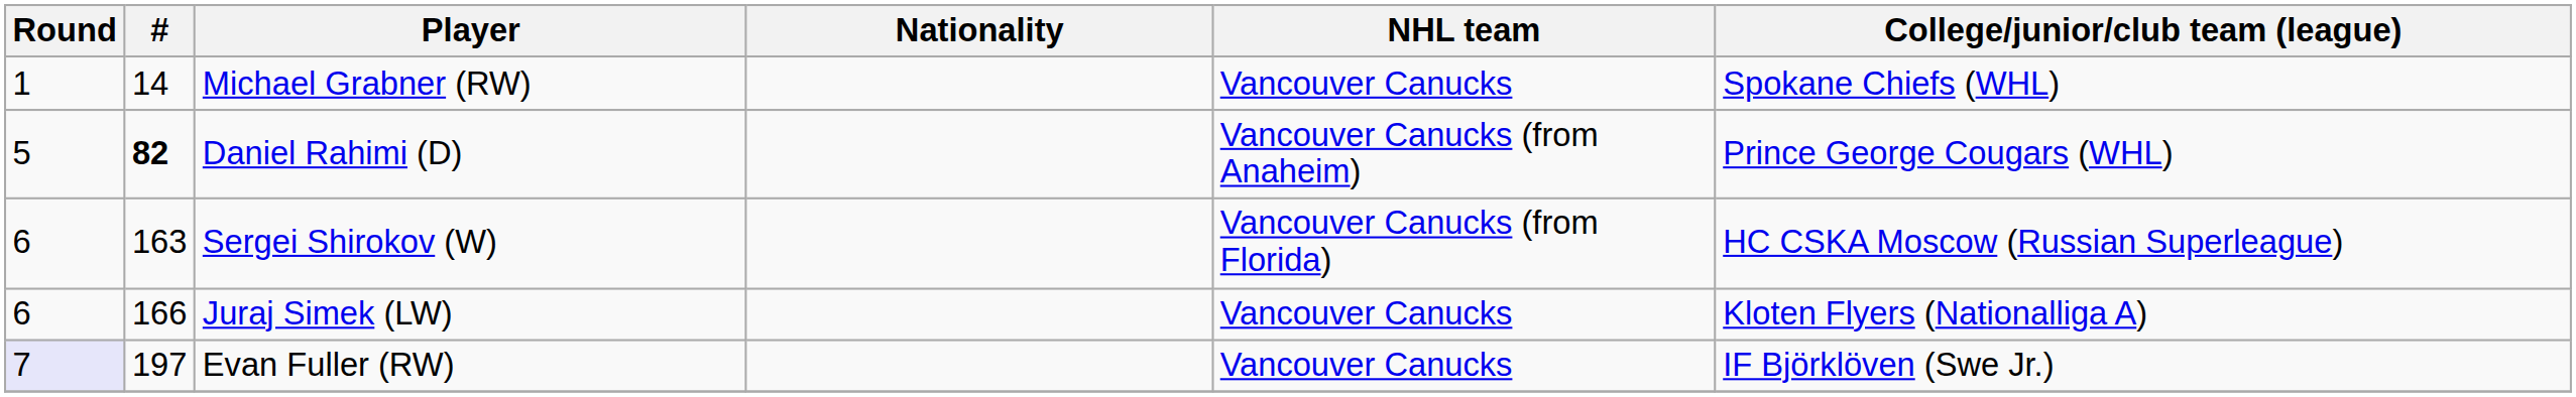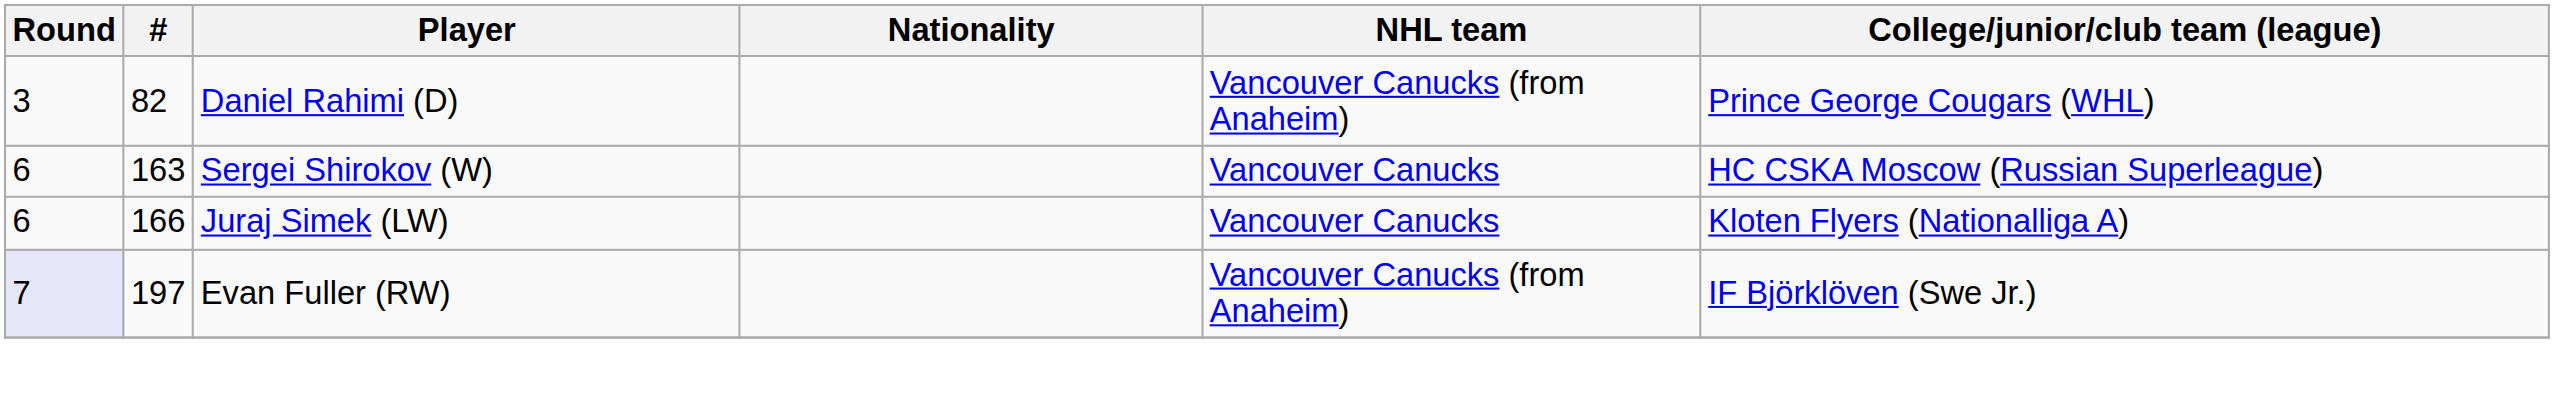 <table class="wikitable">
 <tr>
 <th bgcolor="#DDDDFF" width="2.75%">Round</th>
 <th bgcolor="#DDDDFF" width="2.75%">#</th>
 <th bgcolor="#DDDDFF" width="22.0%">Player</th>
 <th bgcolor="#DDDDFF" width="18.5%">Nationality</th>
 <th bgcolor="#DDDDFF" width="20.0%">NHL team</th>
 <th bgcolor="#DDDDFF" width="100.0%">College/junior/club team (league)</th>
 </tr>
 <tr>
-<td>1</td>
-<td>14</td>
-<td><a href='#'>Michael Grabner</a>  (RW)</td>
-<td></td>
-<td><a href='#'>Vancouver Canucks</a></td>
-<td><a href='#'>Spokane Chiefs</a>  (<a href='#'>WHL</a>)</td>
-</tr>
-<tr>
-<td>5</td>
-<td><strong>82</strong></td>
+<td>3</td>
+<td>82</td>
 <td><a href='#'>Daniel Rahimi</a>  (D)</td>
 <td></td>
 <td><a href='#'>Vancouver Canucks</a> (from <a href='#'>Anaheim</a>)</td>
 <td><a href='#'>Prince George Cougars</a> (<a href='#'>WHL</a>)</td>
 </tr>
 <tr>
 <td>6</td>
 <td>163</td>
 <td><a href='#'>Sergei Shirokov</a>  (W)</td>
 <td></td>
-<td><a href='#'>Vancouver Canucks</a> (from <a href='#'>Florida</a>)</td>
+<td><a href='#'>Vancouver Canucks</a></td>
 <td><a href='#'>HC CSKA Moscow</a> (<a href='#'>Russian Superleague</a>)</td>
 </tr>
 <tr>
 <td>6</td>
 <td>166</td>
 <td><a href='#'>Juraj Simek</a>  (LW)</td>
 <td></td>
 <td><a href='#'>Vancouver Canucks</a></td>
 <td><a href='#'>Kloten Flyers</a> (<a href='#'>Nationalliga A</a>)</td>
 </tr>
 <tr>
 <td style="background: lavender;">7</td>
 <td>197</td>
 <td>Evan Fuller  (RW)</td>
 <td></td>
-<td><a href='#'>Vancouver Canucks</a></td>
+<td><a href='#'>Vancouver Canucks</a> (from <a href='#'>Anaheim</a>)</td>
 <td><a href='#'>IF Björklöven</a> (Swe Jr.)</td>
 </tr>
 <tr>
 </tr>
 </table>
